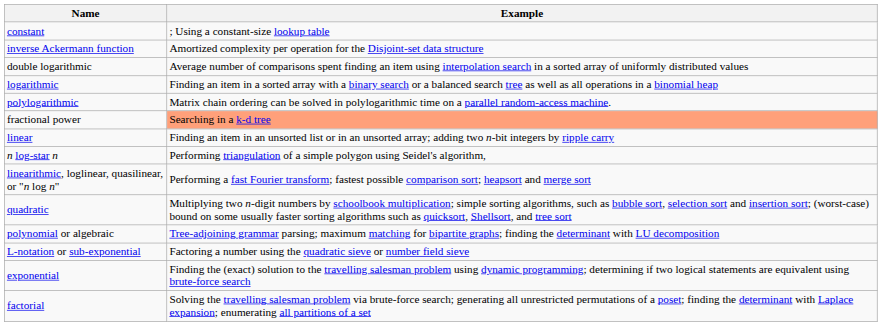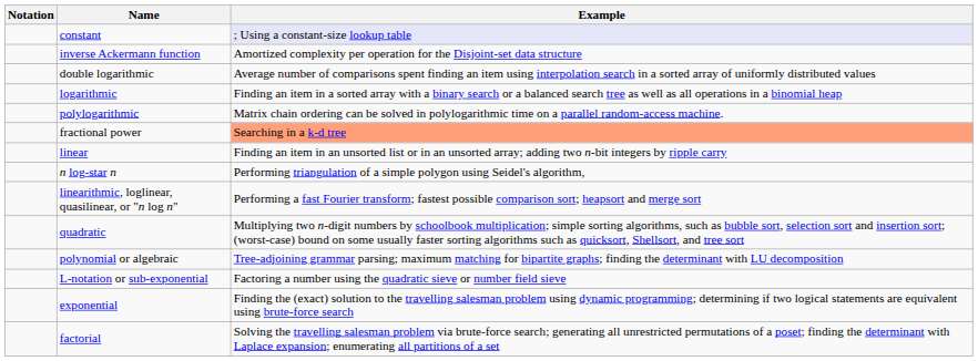 <table class="wikitable">
 <tr>
+<th>Notation</th>
 <th>Name</th>
 <th>Example</th>
 </tr>
 <tr>
+<td></td>
 <td><a href='#'>constant</a></td>
-<td>; Using a constant-size <a href='#'>lookup table</a></td>
+<td style="background: lavender;">; Using a constant-size <a href='#'>lookup table</a></td>
 </tr>
 <tr>
+<td></td>
 <td><a href='#'>inverse Ackermann function</a></td>
 <td>Amortized complexity per operation for the <a href='#'>Disjoint-set data structure</a></td>
 </tr>
 <tr>
+<td></td>
 <td>double logarithmic</td>
 <td>Average number of comparisons spent finding an item using <a href='#'>interpolation search</a> in a sorted array of uniformly distributed values</td>
 </tr>
 <tr>
+<td></td>
 <td><a href='#'>logarithmic</a></td>
 <td>Finding an item in a sorted array with a <a href='#'>binary search</a> or a balanced search <a href='#'>tree</a> as well as all operations in a <a href='#'>binomial heap</a></td>
 </tr>
 <tr>
+<td><br></td>
 <td><a href='#'>polylogarithmic</a></td>
 <td>Matrix chain ordering can be solved in polylogarithmic time on a <a href='#'>parallel random-access machine</a>.</td>
 </tr>
 <tr>
+<td><br></td>
 <td>fractional power</td>
 <td style="background: lightsalmon;">Searching in a <a href='#'>k-d tree</a></td>
 </tr>
 <tr>
+<td></td>
 <td><a href='#'>linear</a></td>
 <td>Finding an item in an unsorted list or in an unsorted array; adding two <em>n</em>-bit integers by <a href='#'>ripple carry</a></td>
 </tr>
 <tr>
+<td></td>
 <td><em>n</em> <a href='#'>log-star</a> <em>n</em></td>
 <td>Performing <a href='#'>triangulation</a> of a simple polygon using Seidel's algorithm,</td>
 </tr>
 <tr>
+<td></td>
 <td><a href='#'>linearithmic</a>, loglinear, quasilinear, or "<em>n</em> log <em>n</em>"</td>
 <td>Performing a <a href='#'>fast Fourier transform</a>; fastest possible <a href='#'>comparison sort</a>; <a href='#'>heapsort</a> and <a href='#'>merge sort</a></td>
 </tr>
 <tr>
+<td></td>
 <td><a href='#'>quadratic</a></td>
 <td>Multiplying two <em>n</em>-digit numbers by <a href='#'>schoolbook multiplication</a>; simple sorting algorithms, such as <a href='#'>bubble sort</a>, <a href='#'>selection sort</a> and <a href='#'>insertion sort</a>; (worst-case) bound on some usually faster sorting algorithms such as <a href='#'>quicksort</a>, <a href='#'>Shellsort</a>, and <a href='#'>tree sort</a></td>
 </tr>
 <tr>
+<td></td>
 <td><a href='#'>polynomial</a> or algebraic</td>
 <td><a href='#'>Tree-adjoining grammar</a> parsing; maximum <a href='#'>matching</a> for <a href='#'>bipartite graphs</a>; finding the <a href='#'>determinant</a> with <a href='#'>LU decomposition</a></td>
 </tr>
 <tr>
+<td><br></td>
 <td><a href='#'>L-notation</a> or <a href='#'>sub-exponential</a></td>
 <td>Factoring a number using the <a href='#'>quadratic sieve</a> or <a href='#'>number field sieve</a></td>
 </tr>
 <tr>
+<td><br></td>
 <td><a href='#'>exponential</a></td>
 <td>Finding the (exact) solution to the <a href='#'>travelling salesman problem</a> using <a href='#'>dynamic programming</a>; determining if two logical statements are equivalent using <a href='#'>brute-force search</a></td>
 </tr>
 <tr>
+<td></td>
 <td><a href='#'>factorial</a></td>
 <td>Solving the <a href='#'>travelling salesman problem</a> via brute-force search; generating all unrestricted permutations of a <a href='#'>poset</a>; finding the <a href='#'>determinant</a> with <a href='#'>Laplace expansion</a>; enumerating <a href='#'>all partitions of a set</a></td>
 </tr>
 </table>
